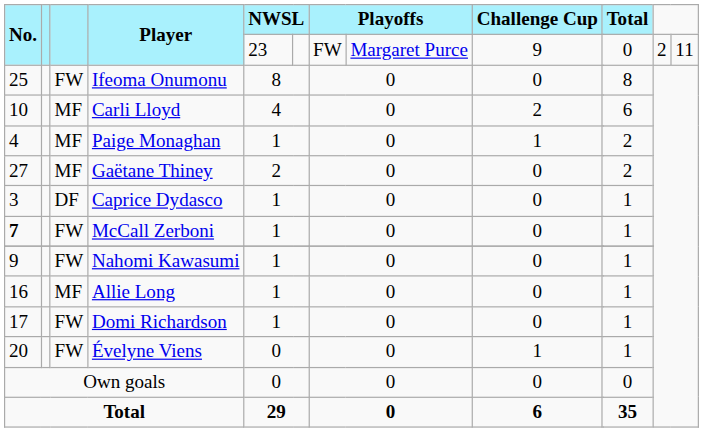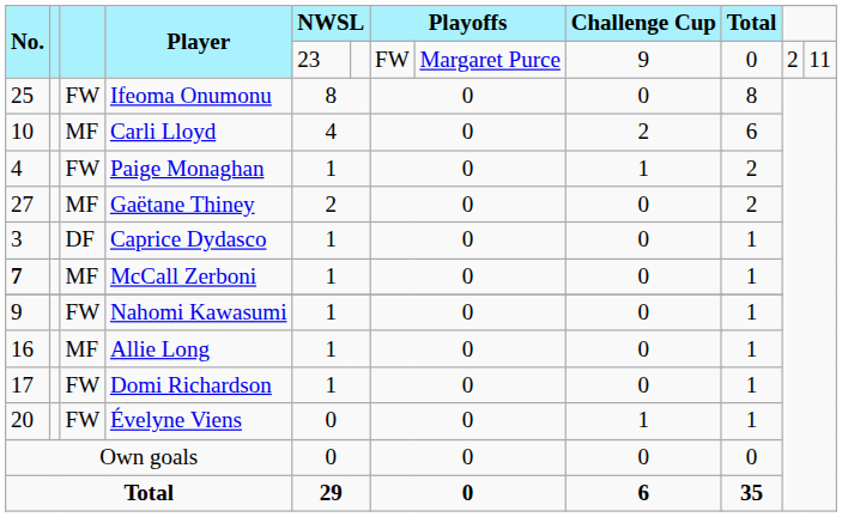 <table class="wikitable sortable">
 <tr>
 <th rowspan="2" style="background:#A9F1FD; color:#000000;">No.</th>
 <th rowspan="2" style="background:#A9F1FD; color:#000000;"></th>
 <th rowspan="2" style="background:#A9F1FD; color:#000000;"></th>
 <th rowspan="2" style="background:#A9F1FD; color:#000000;">Player</th>
 <th colspan="2" style="background:#A9F1FD; color:#000000;">NWSL</th>
 <th colspan="2" style="background:#A9F1FD; color:#000000;">Playoffs</th>
 <th colspan="2" style="background:#A9F1FD; color:#000000;">Challenge Cup</th>
 <th colspan="2" style="background:#A9F1FD; color:#000000;">Total</th>
 </tr>
 <tr>
 <td>23</td>
 <td></td>
 <td>FW</td>
 <td><a href='#'>Margaret Purce</a></td>
 <td colspan=2 style="text-align:center;">9</td>
 <td colspan=2 style="text-align:center;">0</td>
 <td colspan=2 style="text-align:center;">2</td>
 <td colspan=2 style="text-align:center;">11</td>
 </tr>
 <tr>
 <td>25</td>
 <td></td>
 <td>FW</td>
 <td><a href='#'>Ifeoma Onumonu</a></td>
 <td colspan=2 style="text-align:center;">8</td>
 <td colspan=2 style="text-align:center;">0</td>
 <td colspan=2 style="text-align:center;">0</td>
 <td colspan=2 style="text-align:center;">8</td>
 </tr>
 <tr>
 <td>10</td>
 <td></td>
 <td>MF</td>
 <td><a href='#'>Carli Lloyd</a></td>
 <td colspan=2 style="text-align:center;">4</td>
 <td colspan=2 style="text-align:center;">0</td>
 <td colspan=2 style="text-align:center;">2</td>
 <td colspan=2 style="text-align:center;">6</td>
 </tr>
 <tr>
 <td>4</td>
 <td></td>
-<td>MF</td>
+<td>FW</td>
 <td><a href='#'>Paige Monaghan</a></td>
 <td colspan=2 style="text-align:center;">1</td>
 <td colspan=2 style="text-align:center;">0</td>
 <td colspan=2 style="text-align:center;">1</td>
 <td colspan=2 style="text-align:center;">2</td>
 </tr>
 <tr>
 <td>27</td>
 <td></td>
 <td>MF</td>
 <td><a href='#'>Gaëtane Thiney</a></td>
 <td colspan=2 style="text-align:center;">2</td>
 <td colspan=2 style="text-align:center;">0</td>
 <td colspan=2 style="text-align:center;">0</td>
 <td colspan=2 style="text-align:center;">2</td>
 </tr>
 <tr>
 <td>3</td>
 <td></td>
 <td>DF</td>
 <td><a href='#'>Caprice Dydasco</a></td>
 <td colspan=2 style="text-align:center;">1</td>
 <td colspan=2 style="text-align:center;">0</td>
 <td colspan=2 style="text-align:center;">0</td>
 <td colspan=2 style="text-align:center;">1</td>
 </tr>
 <tr>
 <td><strong>7</strong></td>
 <td></td>
-<td>FW</td>
+<td>MF</td>
 <td><a href='#'>McCall Zerboni</a></td>
 <td colspan=2 style="text-align:center;">1</td>
 <td colspan=2 style="text-align:center;">0</td>
 <td colspan=2 style="text-align:center;">0</td>
 <td colspan=2 style="text-align:center;">1</td>
 </tr>
 <tr>
 </tr>
 <tr>
 <td>9</td>
 <td></td>
 <td>FW</td>
 <td><a href='#'>Nahomi Kawasumi</a></td>
 <td colspan=2 style="text-align:center;">1</td>
 <td colspan=2 style="text-align:center;">0</td>
 <td colspan=2 style="text-align:center;">0</td>
 <td colspan=2 style="text-align:center;">1</td>
 </tr>
 <tr>
 <td>16</td>
 <td></td>
 <td>MF</td>
 <td><a href='#'>Allie Long</a></td>
 <td colspan=2 style="text-align:center;">1</td>
 <td colspan=2 style="text-align:center;">0</td>
 <td colspan=2 style="text-align:center;">0</td>
 <td colspan=2 style="text-align:center;">1</td>
 </tr>
 <tr>
 <td>17</td>
 <td></td>
 <td>FW</td>
 <td><a href='#'>Domi Richardson</a></td>
 <td colspan=2 style="text-align:center;">1</td>
 <td colspan=2 style="text-align:center;">0</td>
 <td colspan=2 style="text-align:center;">0</td>
 <td colspan=2 style="text-align:center;">1</td>
 </tr>
 <tr>
 <td>20</td>
 <td></td>
 <td>FW</td>
 <td><a href='#'>Évelyne Viens</a></td>
 <td colspan=2 style="text-align:center;">0</td>
 <td colspan=2 style="text-align:center;">0</td>
 <td colspan=2 style="text-align:center;">1</td>
 <td colspan=2 style="text-align:center;">1</td>
 </tr>
 <tr>
 <td colspan=4 style="text-align:center;">Own goals</td>
 <td colspan=2 style="text-align:center;">0</td>
 <td colspan=2 style="text-align:center;">0</td>
 <td colspan=2 style="text-align:center;">0</td>
 <td colspan=2 style="text-align:center;">0</td>
 </tr>
 <tr>
 <td colspan=4 style="text-align:center;"><strong>Total</strong></td>
 <td colspan=2 style="text-align:center;"><strong>29</strong></td>
 <td colspan=2 style="text-align:center;"><strong>0</strong></td>
 <td colspan=2 style="text-align:center;"><strong>6</strong></td>
 <td colspan=2 style="text-align:center;"><strong>35</strong></td>
 </tr>
 </table>
